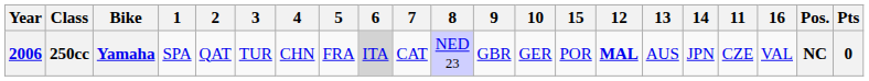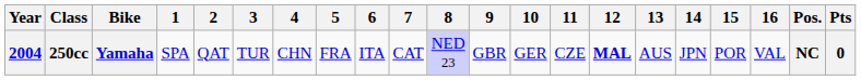 <table class="wikitable" style="text-align:center">
 <tr>
 <th>Year</th>
 <th>Class</th>
 <th>Bike</th>
 <th>1</th>
 <th>2</th>
 <th>3</th>
 <th>4</th>
 <th>5</th>
 <th>6</th>
 <th>7</th>
 <th>8</th>
 <th>9</th>
 <th>10</th>
-<th>15</th>
+<th>11</th>
 <th>12</th>
 <th>13</th>
 <th>14</th>
-<th>11</th>
+<th>15</th>
 <th>16</th>
 <th>Pos.</th>
 <th>Pts</th>
 </tr>
 <tr>
-<th><a href='#'>2006</a></th>
+<th><a href='#'>2004</a></th>
 <th>250cc</th>
 <th><a href='#'>Yamaha</a></th>
 <td><a href='#'>SPA</a></td>
 <td><a href='#'>QAT</a></td>
 <td><a href='#'>TUR</a></td>
 <td><a href='#'>CHN</a></td>
 <td><a href='#'>FRA</a></td>
-<td style="background: lightgrey;"><a href='#'>ITA</a></td>
+<td><a href='#'>ITA</a></td>
 <td><a href='#'>CAT</a></td>
 <td style="background:#CFCFFF;"><a href='#'>NED</a><br><small>23</small></td>
 <td><a href='#'>GBR</a></td>
 <td><a href='#'>GER</a></td>
-<td><a href='#'>POR</a></td>
+<td><a href='#'>CZE</a></td>
 <td><strong><a href='#'>MAL</a></strong></td>
 <td><a href='#'>AUS</a></td>
 <td><a href='#'>JPN</a></td>
-<td><a href='#'>CZE</a></td>
+<td><a href='#'>POR</a></td>
 <td><a href='#'>VAL</a></td>
 <th>NC</th>
 <th>0</th>
 </tr>
 </table>
